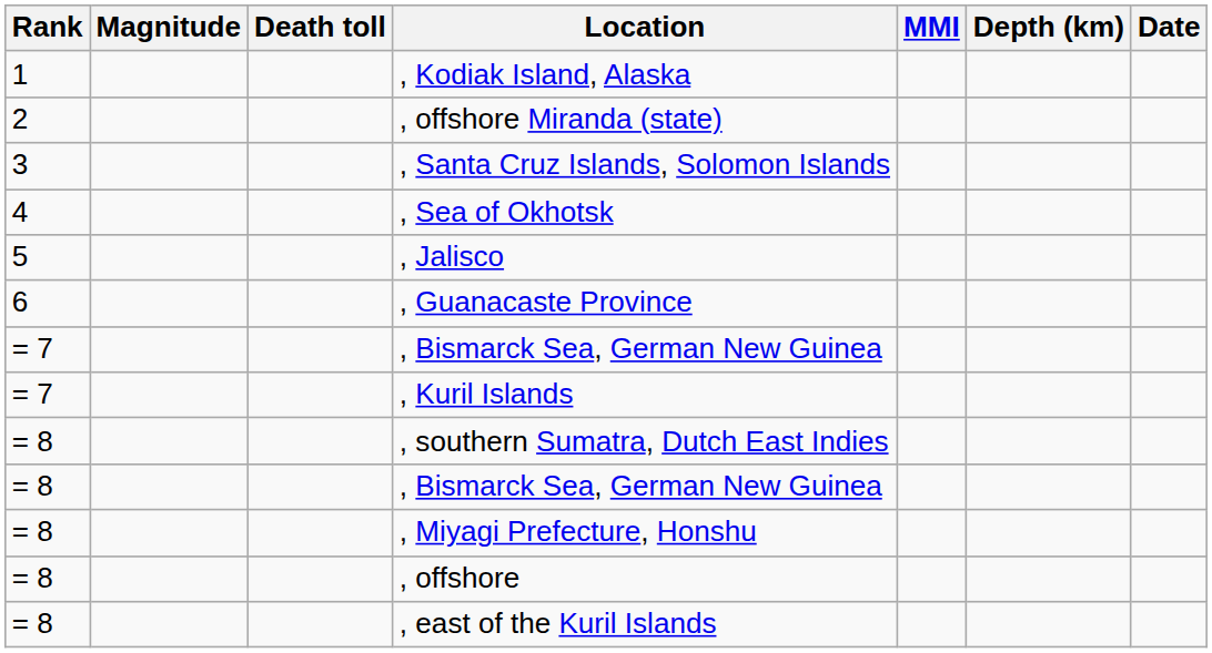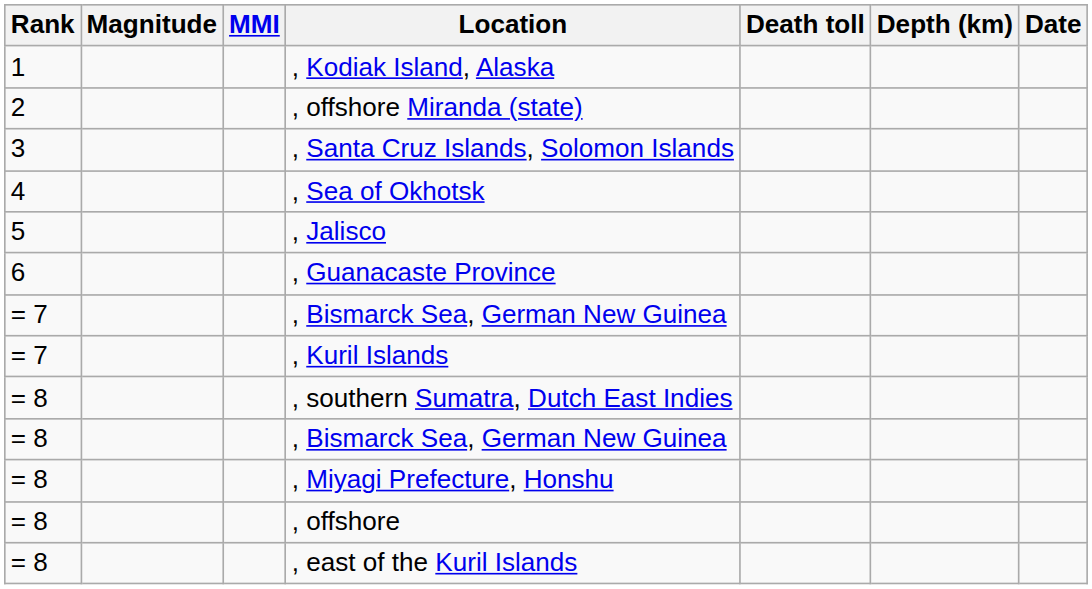 <table class="sortable wikitable" style="font-size:100%;">
 <tr>
 <th>Rank</th>
 <th>Magnitude</th>
+<th><a href='#'>MMI</a></th>
+<th>Location</th>
 <th>Death toll</th>
-<th>Location</th>
-<th><a href='#'>MMI</a></th>
 <th>Depth (km)</th>
 <th>Date</th>
 </tr>
 <tr>
 <td>1</td>
 <td></td>
 <td></td>
 <td>, <a href='#'>Kodiak Island</a>, <a href='#'>Alaska</a></td>
 <td></td>
 <td></td>
 <td></td>
 </tr>
 <tr>
 <td>2</td>
 <td></td>
 <td></td>
 <td>, offshore <a href='#'>Miranda (state)</a></td>
 <td></td>
 <td></td>
 <td></td>
 </tr>
 <tr>
 <td>3</td>
 <td></td>
 <td></td>
 <td>, <a href='#'>Santa Cruz Islands</a>, <a href='#'>Solomon Islands</a></td>
 <td></td>
 <td></td>
 <td></td>
 </tr>
 <tr>
 <td>4</td>
 <td></td>
 <td></td>
 <td>, <a href='#'>Sea of Okhotsk</a></td>
 <td></td>
 <td></td>
 <td></td>
 </tr>
 <tr>
 <td>5</td>
 <td></td>
 <td></td>
 <td>, <a href='#'>Jalisco</a></td>
 <td></td>
 <td></td>
 <td></td>
 </tr>
 <tr>
 <td>6</td>
 <td></td>
 <td></td>
 <td>, <a href='#'>Guanacaste Province</a></td>
 <td></td>
 <td></td>
 <td></td>
 </tr>
 <tr>
 <td>= 7</td>
 <td></td>
 <td></td>
 <td>, <a href='#'>Bismarck Sea</a>, <a href='#'>German New Guinea</a></td>
 <td></td>
 <td></td>
 <td></td>
 </tr>
 <tr>
 <td>= 7</td>
 <td></td>
 <td></td>
 <td>, <a href='#'>Kuril Islands</a></td>
 <td></td>
 <td></td>
 <td></td>
 </tr>
 <tr>
 <td>= 8</td>
 <td></td>
 <td></td>
 <td>, southern <a href='#'>Sumatra</a>, <a href='#'>Dutch East Indies</a></td>
 <td></td>
 <td></td>
 <td></td>
 </tr>
 <tr>
 <td>= 8</td>
 <td></td>
 <td></td>
 <td>, <a href='#'>Bismarck Sea</a>, <a href='#'>German New Guinea</a></td>
 <td></td>
 <td></td>
 <td></td>
 </tr>
 <tr>
 <td>= 8</td>
 <td></td>
 <td></td>
 <td>, <a href='#'>Miyagi Prefecture</a>, <a href='#'>Honshu</a></td>
 <td></td>
 <td></td>
 <td></td>
 </tr>
 <tr>
 <td>= 8</td>
 <td></td>
 <td></td>
 <td>, offshore</td>
 <td></td>
 <td></td>
 <td></td>
 </tr>
 <tr>
 <td>= 8</td>
 <td></td>
 <td></td>
 <td>, east of the <a href='#'>Kuril Islands</a></td>
 <td></td>
 <td></td>
 <td></td>
 </tr>
 </table>
